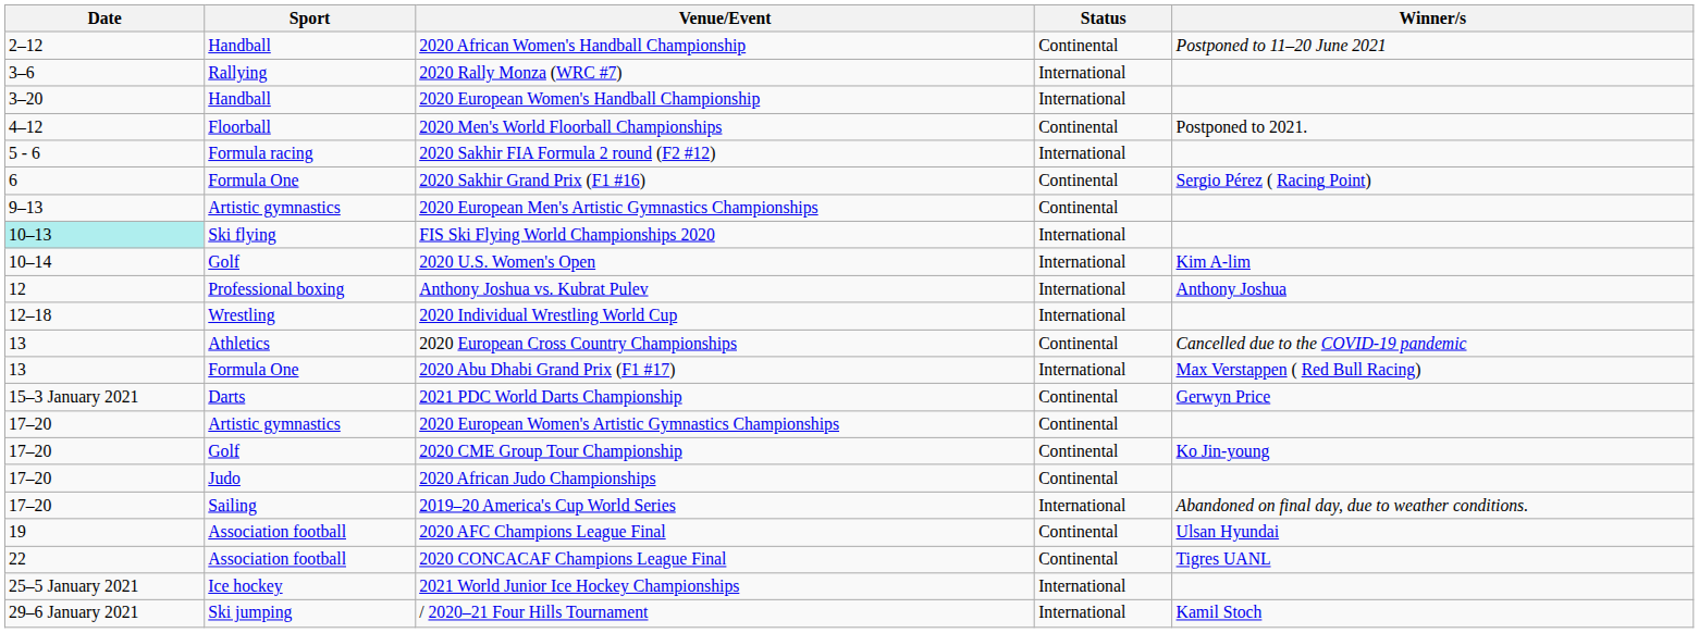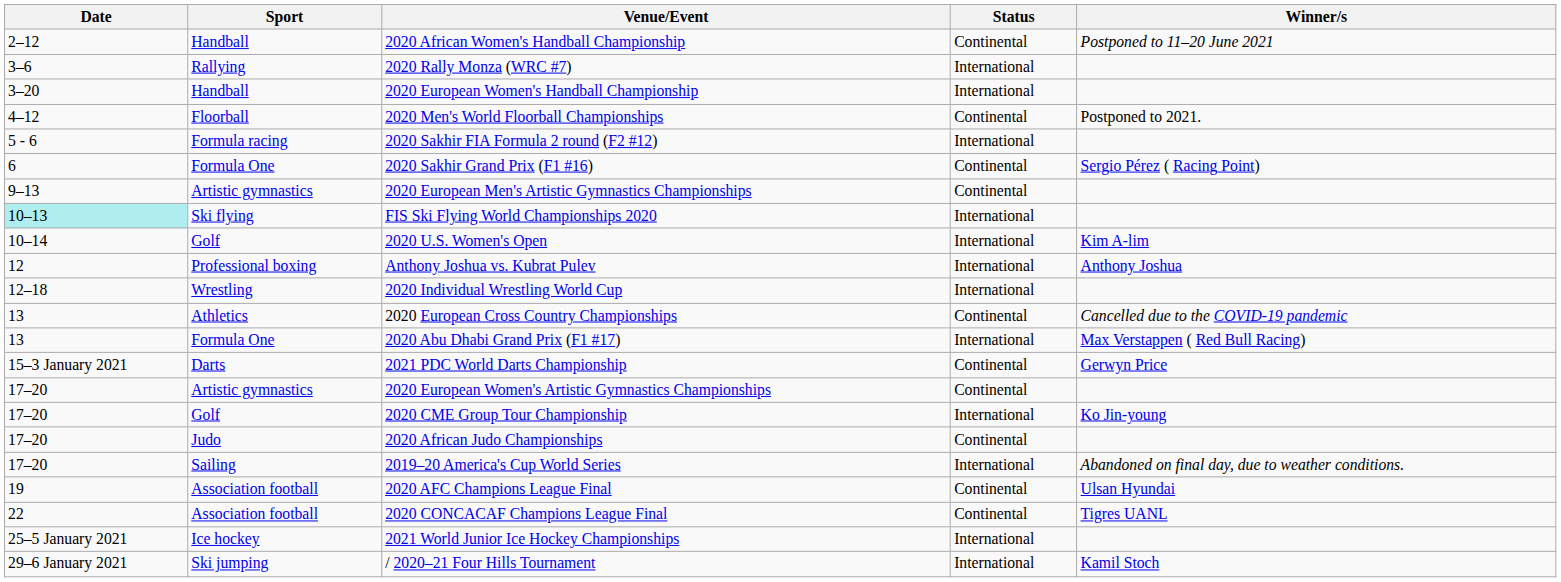 <table class="wikitable sortable"| width="100%">
 <tr>
 <th>Date</th>
 <th>Sport</th>
 <th>Venue/Event</th>
 <th>Status</th>
 <th>Winner/s</th>
 </tr>
 <tr>
 <td>2–12</td>
 <td><a href='#'>Handball</a></td>
 <td> <a href='#'>2020 African Women's Handball Championship</a></td>
 <td>Continental</td>
 <td><em>Postponed to 11–20 June 2021</em></td>
 </tr>
 <tr>
 <td>3–6</td>
 <td><a href='#'>Rallying</a></td>
 <td> <a href='#'>2020 Rally Monza</a> (<a href='#'>WRC #7</a>)</td>
 <td>International</td>
 <td></td>
 </tr>
 <tr>
 <td>3–20</td>
 <td><a href='#'>Handball</a></td>
 <td> <a href='#'>2020 European Women's Handball Championship</a></td>
 <td>International</td>
 <td></td>
 </tr>
 <tr>
 <td>4–12</td>
 <td><a href='#'>Floorball</a></td>
 <td> <a href='#'>2020 Men's World Floorball Championships</a></td>
 <td>Continental</td>
 <td>Postponed to 2021.</td>
 </tr>
 <tr>
 <td>5 - 6</td>
 <td><a href='#'>Formula racing</a></td>
 <td> <a href='#'>2020 Sakhir FIA Formula 2 round</a> (<a href='#'>F2 #12</a>)</td>
 <td>International</td>
 <td></td>
 </tr>
 <tr>
 <td>6</td>
 <td><a href='#'>Formula One</a></td>
 <td> <a href='#'>2020 Sakhir Grand Prix</a> (<a href='#'>F1 #16</a>)</td>
 <td>Continental</td>
 <td> <a href='#'>Sergio Pérez</a> ( <a href='#'>Racing Point</a>)</td>
 </tr>
 <tr>
 <td>9–13</td>
 <td><a href='#'>Artistic gymnastics</a></td>
 <td> <a href='#'>2020 European Men's Artistic Gymnastics Championships</a></td>
 <td>Continental</td>
 <td></td>
 </tr>
 <tr>
 <td style="background: paleturquoise;">10–13</td>
 <td><a href='#'>Ski flying</a></td>
 <td> <a href='#'>FIS Ski Flying World Championships 2020</a></td>
 <td>International</td>
 <td></td>
 </tr>
 <tr>
 <td>10–14</td>
 <td><a href='#'>Golf</a></td>
 <td> <a href='#'>2020 U.S. Women's Open</a></td>
 <td>International</td>
 <td> <a href='#'>Kim A-lim</a></td>
 </tr>
 <tr>
 <td>12</td>
 <td><a href='#'>Professional boxing</a></td>
 <td> <a href='#'>Anthony Joshua vs. Kubrat Pulev</a></td>
 <td>International</td>
 <td> <a href='#'>Anthony Joshua</a></td>
 </tr>
 <tr>
 <td>12–18</td>
 <td><a href='#'>Wrestling</a></td>
 <td> <a href='#'>2020 Individual Wrestling World Cup</a></td>
 <td>International</td>
 <td></td>
 </tr>
 <tr>
 <td>13</td>
 <td><a href='#'>Athletics</a></td>
 <td> 2020 <a href='#'>European Cross Country Championships</a></td>
 <td>Continental</td>
 <td><em>Cancelled due to the <a href='#'>COVID-19 pandemic</a></em></td>
 </tr>
 <tr>
 <td>13</td>
 <td><a href='#'>Formula One</a></td>
 <td> <a href='#'>2020 Abu Dhabi Grand Prix</a> (<a href='#'>F1 #17</a>)</td>
 <td>International</td>
 <td> <a href='#'>Max Verstappen</a> ( <a href='#'>Red Bull Racing</a>)</td>
 </tr>
 <tr>
 <td>15–3 January 2021</td>
 <td><a href='#'>Darts</a></td>
 <td> <a href='#'>2021 PDC World Darts Championship</a></td>
 <td>Continental</td>
 <td> <a href='#'>Gerwyn Price</a></td>
 </tr>
 <tr>
 <td>17–20</td>
 <td><a href='#'>Artistic gymnastics</a></td>
 <td> <a href='#'>2020 European Women's Artistic Gymnastics Championships</a></td>
 <td>Continental</td>
 <td></td>
 </tr>
 <tr>
 <td>17–20</td>
 <td><a href='#'>Golf</a></td>
 <td> <a href='#'>2020 CME Group Tour Championship</a></td>
-<td>Continental</td>
+<td>International</td>
 <td> <a href='#'>Ko Jin-young</a></td>
 </tr>
 <tr>
 <td>17–20</td>
 <td><a href='#'>Judo</a></td>
 <td> <a href='#'>2020 African Judo Championships</a></td>
 <td>Continental</td>
 <td></td>
 </tr>
 <tr>
 <td>17–20</td>
 <td><a href='#'>Sailing</a></td>
 <td> <a href='#'>2019–20 America's Cup World Series</a></td>
 <td>International</td>
 <td><em>Abandoned on final day, due to weather conditions.</em></td>
 </tr>
 <tr>
 <td>19</td>
 <td><a href='#'>Association football</a></td>
 <td> <a href='#'>2020 AFC Champions League Final</a></td>
 <td>Continental</td>
 <td> <a href='#'>Ulsan Hyundai</a></td>
 </tr>
 <tr>
 <td>22</td>
 <td><a href='#'>Association football</a></td>
 <td> <a href='#'>2020 CONCACAF Champions League Final</a></td>
 <td>Continental</td>
 <td> <a href='#'>Tigres UANL</a></td>
 </tr>
 <tr>
 <td>25–5 January 2021</td>
 <td><a href='#'>Ice hockey</a></td>
 <td> <a href='#'>2021 World Junior Ice Hockey Championships</a></td>
 <td>International</td>
 <td></td>
 </tr>
 <tr>
 <td>29–6 January 2021</td>
 <td><a href='#'>Ski jumping</a></td>
 <td>/ <a href='#'>2020–21 Four Hills Tournament</a></td>
 <td>International</td>
 <td> <a href='#'>Kamil Stoch</a></td>
 </tr>
 </table>
